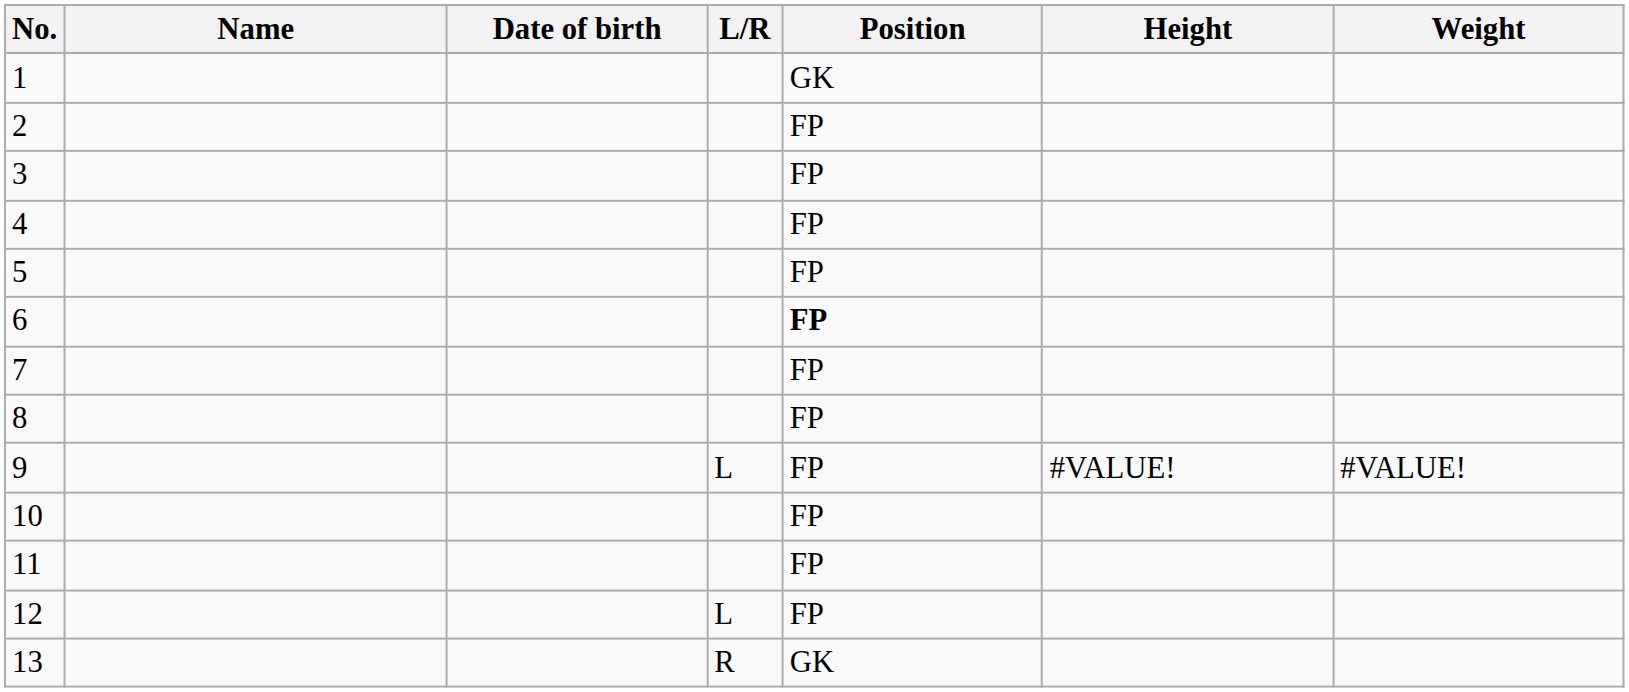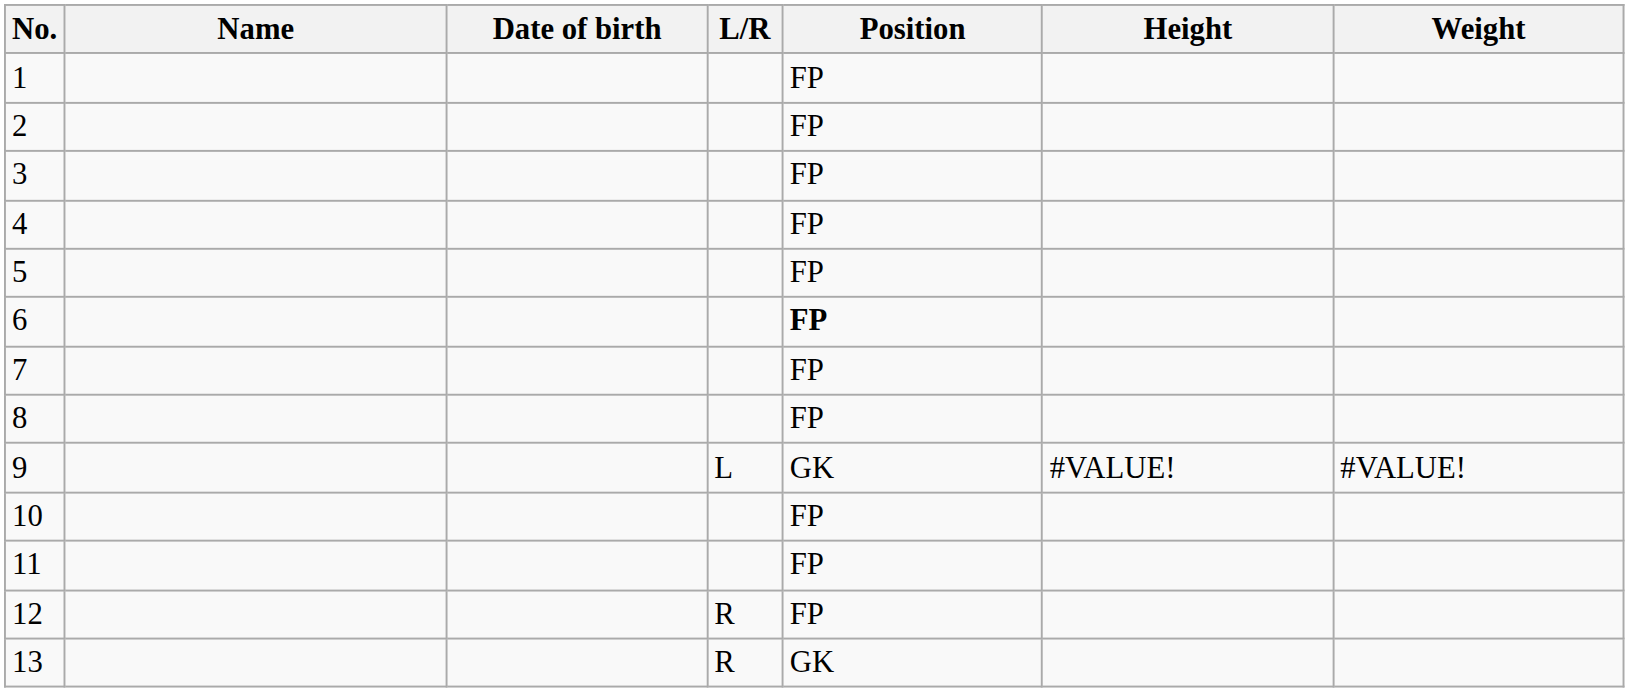 <table class=wikitable sortable style=font-size:100%; text-align:center;>
 <tr>
 <th>No.</th>
 <th style=width:12em>Name</th>
 <th style=width:8em>Date of birth</th>
 <th style=width:2em>L/R</th>
 <th style=width:8em>Position</th>
 <th style=width:9em>Height</th>
 <th style=width:9em>Weight</th>
 </tr>
 <tr>
 <td>1</td>
 <td align=left></td>
 <td></td>
 <td></td>
-<td>GK</td>
+<td>FP</td>
 <td></td>
 <td></td>
 </tr>
 <tr>
 <td>2</td>
 <td align=left></td>
 <td></td>
 <td></td>
 <td>FP</td>
 <td></td>
 <td></td>
 </tr>
 <tr>
 <td>3</td>
 <td align=left></td>
 <td></td>
 <td></td>
 <td>FP</td>
 <td></td>
 <td></td>
 </tr>
 <tr>
 <td>4</td>
 <td align=left></td>
 <td></td>
 <td></td>
 <td>FP</td>
 <td></td>
 <td></td>
 </tr>
 <tr>
 <td>5</td>
 <td align=left></td>
 <td></td>
 <td></td>
 <td>FP</td>
 <td></td>
 <td></td>
 </tr>
 <tr>
 <td>6</td>
 <td align=left></td>
 <td></td>
 <td></td>
 <td><strong>FP</strong></td>
 <td></td>
 <td></td>
 </tr>
 <tr>
 <td>7</td>
 <td align=left></td>
 <td></td>
 <td></td>
 <td>FP</td>
 <td></td>
 <td></td>
 </tr>
 <tr>
 <td>8</td>
 <td align=left></td>
 <td></td>
 <td></td>
 <td>FP</td>
 <td></td>
 <td></td>
 </tr>
 <tr>
 <td>9</td>
 <td align=left></td>
 <td></td>
 <td>L</td>
-<td>FP</td>
+<td>GK</td>
 <td>#VALUE!</td>
 <td>#VALUE!</td>
 </tr>
 <tr>
 <td>10</td>
 <td align=left></td>
 <td></td>
 <td></td>
 <td>FP</td>
 <td></td>
 <td></td>
 </tr>
 <tr>
 <td>11</td>
 <td align=left></td>
 <td></td>
 <td></td>
 <td>FP</td>
 <td></td>
 <td></td>
 </tr>
 <tr>
 <td>12</td>
 <td align=left></td>
 <td></td>
-<td>L</td>
+<td>R</td>
 <td>FP</td>
 <td></td>
 <td></td>
 </tr>
 <tr>
 <td>13</td>
 <td align=left></td>
 <td></td>
 <td>R</td>
 <td>GK</td>
 <td></td>
 <td></td>
 </tr>
 </table>
